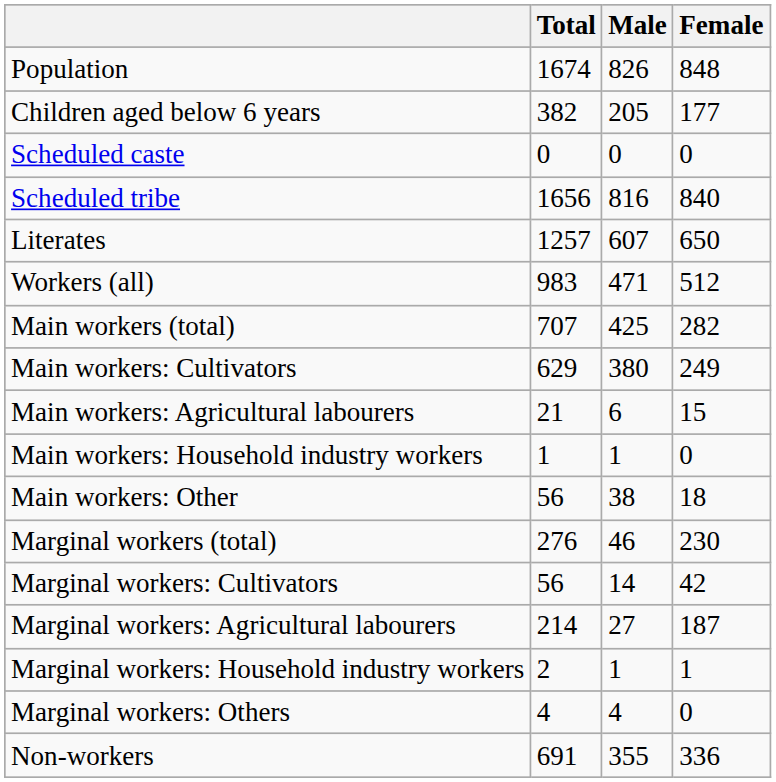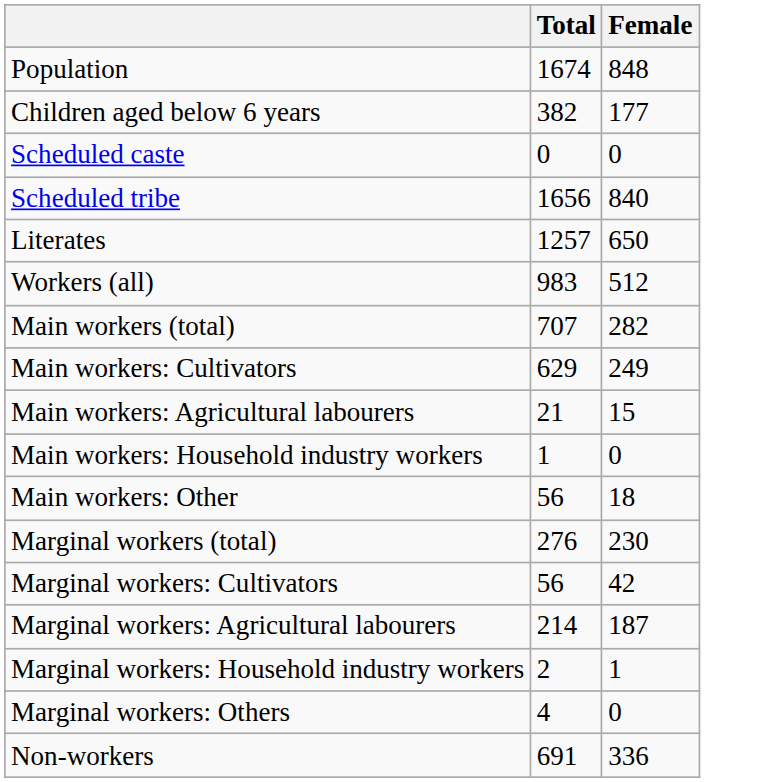 <table class="wikitable sortable">
 <tr>
 <th></th>
 <th>Total</th>
-<th>Male</th>
 <th>Female</th>
 </tr>
 <tr>
 <td>Population</td>
 <td>1674</td>
-<td>826</td>
 <td>848</td>
 </tr>
 <tr>
 <td>Children aged below 6 years</td>
 <td>382</td>
-<td>205</td>
 <td>177</td>
 </tr>
 <tr>
 <td><a href='#'>Scheduled caste</a></td>
 <td>0</td>
 <td>0</td>
-<td>0</td>
 </tr>
 <tr>
 <td><a href='#'>Scheduled tribe</a></td>
 <td>1656</td>
-<td>816</td>
 <td>840</td>
 </tr>
 <tr>
 <td>Literates</td>
 <td>1257</td>
-<td>607</td>
 <td>650</td>
 </tr>
 <tr>
 <td>Workers (all)</td>
 <td>983</td>
-<td>471</td>
 <td>512</td>
 </tr>
 <tr>
 <td>Main workers (total)</td>
 <td>707</td>
-<td>425</td>
 <td>282</td>
 </tr>
 <tr>
 <td>Main workers: Cultivators</td>
 <td>629</td>
-<td>380</td>
 <td>249</td>
 </tr>
 <tr>
 <td>Main workers: Agricultural labourers</td>
 <td>21</td>
-<td>6</td>
 <td>15</td>
 </tr>
 <tr>
 <td>Main workers: Household industry workers</td>
-<td>1</td>
 <td>1</td>
 <td>0</td>
 </tr>
 <tr>
 <td>Main workers: Other</td>
 <td>56</td>
-<td>38</td>
 <td>18</td>
 </tr>
 <tr>
 <td>Marginal workers (total)</td>
 <td>276</td>
-<td>46</td>
 <td>230</td>
 </tr>
 <tr>
 <td>Marginal workers: Cultivators</td>
 <td>56</td>
-<td>14</td>
 <td>42</td>
 </tr>
 <tr>
 <td>Marginal workers: Agricultural labourers</td>
 <td>214</td>
-<td>27</td>
 <td>187</td>
 </tr>
 <tr>
 <td>Marginal workers: Household industry workers</td>
 <td>2</td>
 <td>1</td>
-<td>1</td>
 </tr>
 <tr>
 <td>Marginal workers: Others</td>
-<td>4</td>
 <td>4</td>
 <td>0</td>
 </tr>
 <tr>
 <td>Non-workers</td>
 <td>691</td>
-<td>355</td>
 <td>336</td>
 </tr>
 </table>
